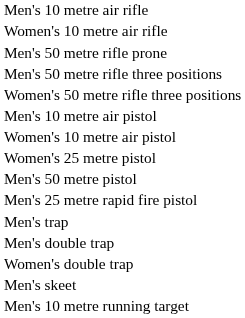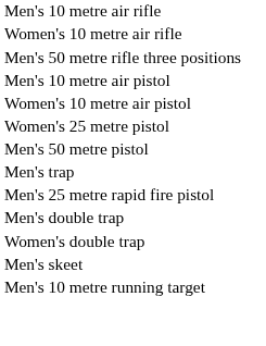 <table>
 <tr>
 <td>Men's 10 metre air rifle<br></td>
 <td></td>
 <td></td>
 <td></td>
 </tr>
 <tr>
 <td>Women's 10 metre air rifle<br></td>
 <td></td>
 <td></td>
 <td></td>
 </tr>
 <tr>
-<td>Men's 50 metre rifle prone<br></td>
-<td></td>
-<td></td>
-<td></td>
-</tr>
-<tr>
 <td>Men's 50 metre rifle three positions<br></td>
-<td></td>
-<td></td>
-<td></td>
-</tr>
-<tr>
-<td>Women's 50 metre rifle three positions<br></td>
 <td></td>
 <td></td>
 <td></td>
 </tr>
 <tr>
 <td>Men's 10 metre air pistol<br></td>
 <td></td>
 <td></td>
 <td></td>
 </tr>
 <tr>
 <td>Women's 10 metre air pistol<br></td>
 <td></td>
 <td></td>
 <td></td>
 </tr>
 <tr>
 <td>Women's 25 metre pistol<br></td>
 <td></td>
 <td></td>
 <td></td>
 </tr>
 <tr>
 <td>Men's 50 metre pistol<br></td>
 <td></td>
 <td></td>
 <td></td>
 </tr>
 <tr>
-<td>Men's 25 metre rapid fire pistol<br></td>
+<td>Men's trap<br></td>
 <td></td>
 <td></td>
 <td></td>
 </tr>
 <tr>
-<td>Men's trap<br></td>
+<td>Men's 25 metre rapid fire pistol<br></td>
 <td></td>
 <td></td>
 <td></td>
 </tr>
 <tr>
 <td>Men's double trap<br></td>
 <td></td>
 <td></td>
 <td></td>
 </tr>
 <tr>
 <td>Women's double trap<br></td>
 <td></td>
 <td></td>
 <td></td>
 </tr>
 <tr>
 <td>Men's skeet<br></td>
 <td></td>
 <td></td>
 <td></td>
 </tr>
 <tr>
 <td>Men's 10 metre running target<br></td>
 <td></td>
 <td></td>
 <td></td>
 </tr>
 </table>
